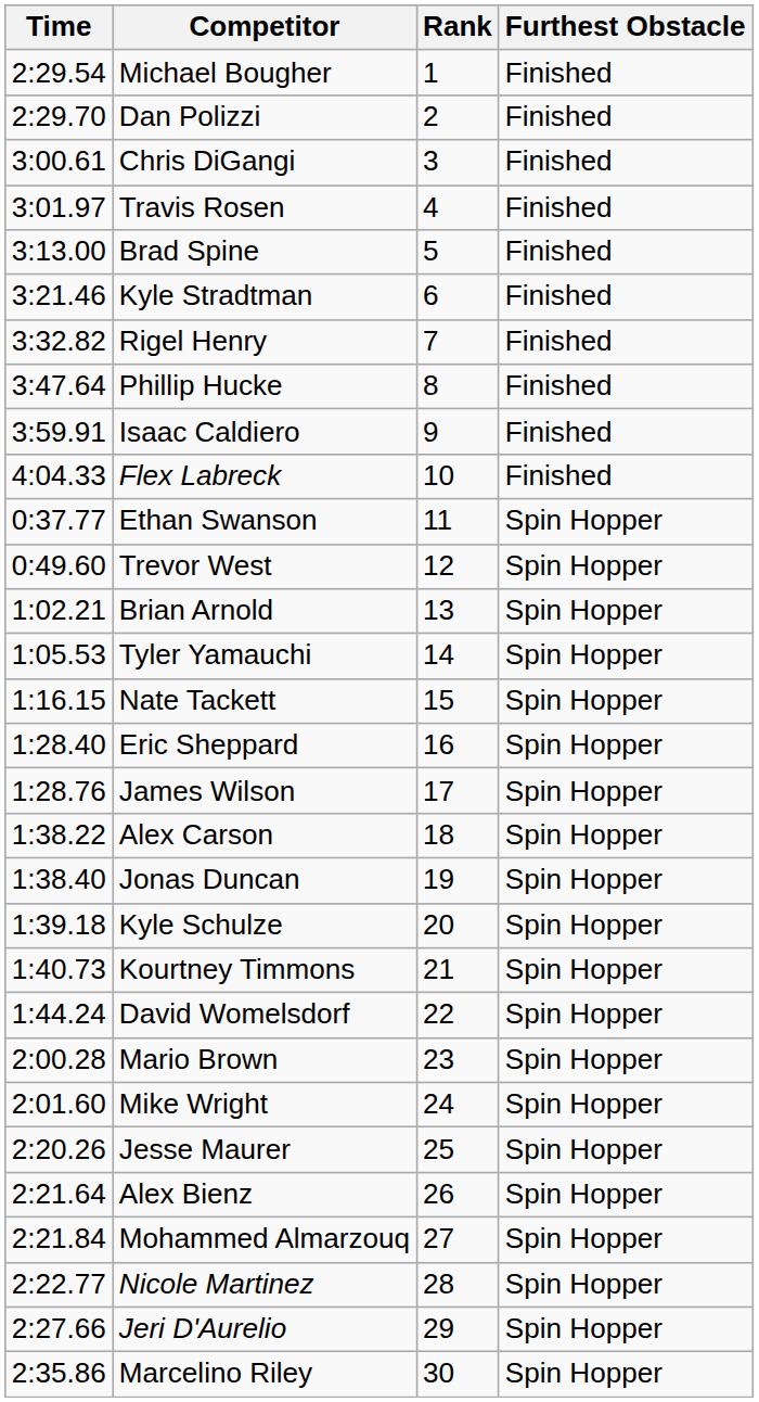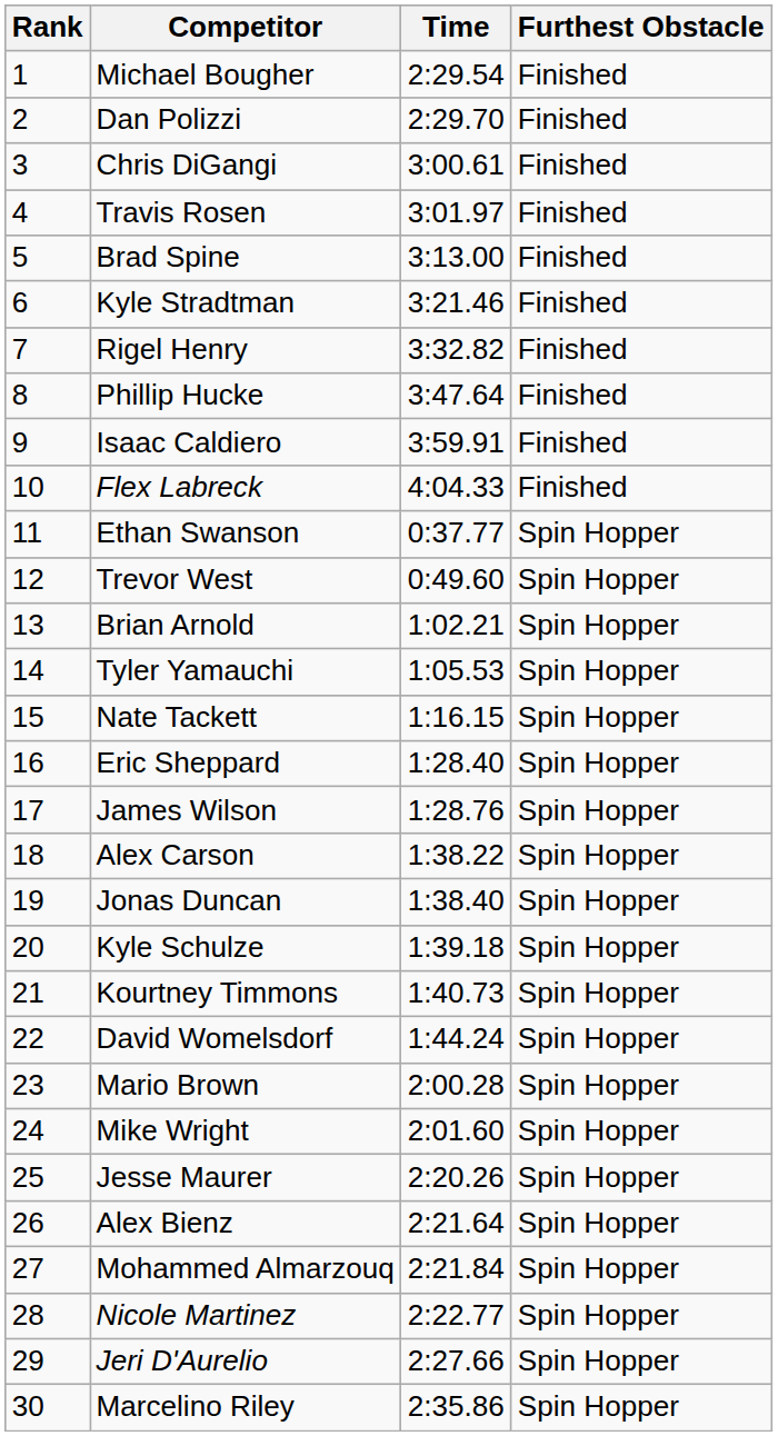 <table class="wikitable sortable mw-collapsible">
 <tr>
+<th>Rank</th>
+<th>Competitor</th>
 <th>Time</th>
-<th>Competitor</th>
-<th>Rank</th>
 <th>Furthest Obstacle</th>
 </tr>
 <tr>
+<td>1</td>
+<td>Michael Bougher</td>
 <td>2:29.54</td>
-<td>Michael Bougher</td>
-<td>1</td>
 <td>Finished</td>
 </tr>
 <tr>
+<td>2</td>
+<td>Dan Polizzi</td>
 <td>2:29.70</td>
-<td>Dan Polizzi</td>
-<td>2</td>
 <td>Finished</td>
 </tr>
 <tr>
+<td>3</td>
+<td>Chris DiGangi</td>
 <td>3:00.61</td>
-<td>Chris DiGangi</td>
-<td>3</td>
 <td>Finished</td>
 </tr>
 <tr>
+<td>4</td>
+<td>Travis Rosen</td>
 <td>3:01.97</td>
-<td>Travis Rosen</td>
-<td>4</td>
 <td>Finished</td>
 </tr>
 <tr>
+<td>5</td>
+<td>Brad Spine</td>
 <td>3:13.00</td>
-<td>Brad Spine</td>
-<td>5</td>
 <td>Finished</td>
 </tr>
 <tr>
+<td>6</td>
+<td>Kyle Stradtman</td>
 <td>3:21.46</td>
-<td>Kyle Stradtman</td>
-<td>6</td>
 <td>Finished</td>
 </tr>
 <tr>
+<td>7</td>
+<td>Rigel Henry</td>
 <td>3:32.82</td>
-<td>Rigel Henry</td>
-<td>7</td>
 <td>Finished</td>
 </tr>
 <tr>
+<td>8</td>
+<td>Phillip Hucke</td>
 <td>3:47.64</td>
-<td>Phillip Hucke</td>
-<td>8</td>
 <td>Finished</td>
 </tr>
 <tr>
+<td>9</td>
+<td>Isaac Caldiero</td>
 <td>3:59.91</td>
-<td>Isaac Caldiero</td>
-<td>9</td>
 <td>Finished</td>
 </tr>
 <tr>
+<td>10</td>
+<td><em>Flex Labreck</em></td>
 <td>4:04.33</td>
-<td><em>Flex Labreck</em></td>
-<td>10</td>
 <td>Finished</td>
 </tr>
 <tr>
+<td>11</td>
+<td>Ethan Swanson</td>
 <td>0:37.77</td>
-<td>Ethan Swanson</td>
-<td>11</td>
 <td>Spin Hopper</td>
 </tr>
 <tr>
+<td>12</td>
+<td>Trevor West</td>
 <td>0:49.60</td>
-<td>Trevor West</td>
-<td>12</td>
 <td>Spin Hopper</td>
 </tr>
 <tr>
+<td>13</td>
+<td>Brian Arnold</td>
 <td>1:02.21</td>
-<td>Brian Arnold</td>
-<td>13</td>
 <td>Spin Hopper</td>
 </tr>
 <tr>
+<td>14</td>
+<td>Tyler Yamauchi</td>
 <td>1:05.53</td>
-<td>Tyler Yamauchi</td>
-<td>14</td>
 <td>Spin Hopper</td>
 </tr>
 <tr>
+<td>15</td>
+<td>Nate Tackett</td>
 <td>1:16.15</td>
-<td>Nate Tackett</td>
-<td>15</td>
 <td>Spin Hopper</td>
 </tr>
 <tr>
+<td>16</td>
+<td>Eric Sheppard</td>
 <td>1:28.40</td>
-<td>Eric Sheppard</td>
-<td>16</td>
 <td>Spin Hopper</td>
 </tr>
 <tr>
+<td>17</td>
+<td>James Wilson</td>
 <td>1:28.76</td>
-<td>James Wilson</td>
-<td>17</td>
 <td>Spin Hopper</td>
 </tr>
 <tr>
+<td>18</td>
+<td>Alex Carson</td>
 <td>1:38.22</td>
-<td>Alex Carson</td>
-<td>18</td>
 <td>Spin Hopper</td>
 </tr>
 <tr>
+<td>19</td>
+<td>Jonas Duncan</td>
 <td>1:38.40</td>
-<td>Jonas Duncan</td>
-<td>19</td>
 <td>Spin Hopper</td>
 </tr>
 <tr>
+<td>20</td>
+<td>Kyle Schulze</td>
 <td>1:39.18</td>
-<td>Kyle Schulze</td>
-<td>20</td>
 <td>Spin Hopper</td>
 </tr>
 <tr>
+<td>21</td>
+<td>Kourtney Timmons</td>
 <td>1:40.73</td>
-<td>Kourtney Timmons</td>
-<td>21</td>
 <td>Spin Hopper</td>
 </tr>
 <tr>
+<td>22</td>
+<td>David Womelsdorf</td>
 <td>1:44.24</td>
-<td>David Womelsdorf</td>
-<td>22</td>
 <td>Spin Hopper</td>
 </tr>
 <tr>
+<td>23</td>
+<td>Mario Brown</td>
 <td>2:00.28</td>
-<td>Mario Brown</td>
-<td>23</td>
 <td>Spin Hopper</td>
 </tr>
 <tr>
+<td>24</td>
+<td>Mike Wright</td>
 <td>2:01.60</td>
-<td>Mike Wright</td>
-<td>24</td>
 <td>Spin Hopper</td>
 </tr>
 <tr>
+<td>25</td>
+<td>Jesse Maurer</td>
 <td>2:20.26</td>
-<td>Jesse Maurer</td>
-<td>25</td>
 <td>Spin Hopper</td>
 </tr>
 <tr>
+<td>26</td>
+<td>Alex Bienz</td>
 <td>2:21.64</td>
-<td>Alex Bienz</td>
-<td>26</td>
 <td>Spin Hopper</td>
 </tr>
 <tr>
+<td>27</td>
+<td>Mohammed Almarzouq</td>
 <td>2:21.84</td>
-<td>Mohammed Almarzouq</td>
-<td>27</td>
 <td>Spin Hopper</td>
 </tr>
 <tr>
+<td>28</td>
+<td><em>Nicole Martinez</em></td>
 <td>2:22.77</td>
-<td><em>Nicole Martinez</em></td>
-<td>28</td>
 <td>Spin Hopper</td>
 </tr>
 <tr>
+<td>29</td>
+<td><em>Jeri D'Aurelio</em></td>
 <td>2:27.66</td>
-<td><em>Jeri D'Aurelio</em></td>
-<td>29</td>
 <td>Spin Hopper</td>
 </tr>
 <tr>
+<td>30</td>
+<td>Marcelino Riley</td>
 <td>2:35.86</td>
-<td>Marcelino Riley</td>
-<td>30</td>
 <td>Spin Hopper</td>
 </tr>
 </table>
